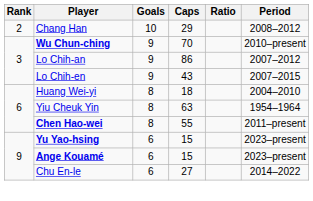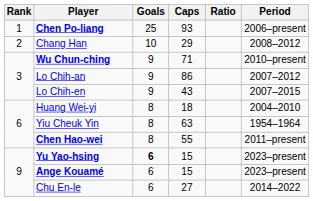 <table class="wikitable sortable" style="text-align:center;">
 <tr>
 <th width=30px>Rank</th>
 <th style="width:150px;">Player</th>
 <th width=50px>Goals</th>
 <th width=50px>Caps</th>
 <th width=50px>Ratio</th>
 <th style="width:100px;">Period</th>
+</tr>
+<tr>
+<td>1</td>
+<td style="text-align:left;"><strong><a href='#'>Chen Po-liang</a></strong></td>
+<td>25</td>
+<td>93</td>
+<td></td>
+<td>2006–present</td>
 </tr>
 <tr>
 <td>2</td>
 <td style="text-align:left;"><a href='#'>Chang Han</a></td>
 <td>10</td>
 <td>29</td>
 <td></td>
 <td>2008–2012</td>
 </tr>
 <tr>
 <td rowspan=3>3</td>
 <td style="text-align:left;"><strong><a href='#'>Wu Chun-ching</a></strong></td>
 <td>9</td>
-<td>70</td>
+<td>71</td>
 <td></td>
 <td>2010–present</td>
 </tr>
 <tr>
 <td style="text-align:left;"><a href='#'>Lo Chih-an</a></td>
 <td>9</td>
 <td>86</td>
 <td></td>
 <td>2007–2012</td>
 </tr>
 <tr>
 <td style="text-align:left;"><a href='#'>Lo Chih-en</a></td>
 <td>9</td>
 <td>43</td>
 <td></td>
 <td>2007–2015</td>
 </tr>
 <tr>
 <td rowspan=3>6</td>
 <td style="text-align:left;"><a href='#'>Huang Wei-yi</a></td>
 <td>8</td>
 <td>18</td>
 <td></td>
 <td>2004–2010</td>
 </tr>
 <tr>
 <td style="text-align:left;"><a href='#'>Yiu Cheuk Yin</a></td>
 <td>8</td>
 <td>63</td>
 <td></td>
 <td>1954–1964</td>
 </tr>
 <tr>
 <td style="text-align:left;"><strong><a href='#'>Chen Hao-wei</a></strong></td>
 <td>8</td>
 <td>55</td>
 <td></td>
 <td>2011–present</td>
 </tr>
 <tr>
 <td rowspan=3>9</td>
 <td style="text-align:left;"><strong><a href='#'>Yu Yao-hsing</a></strong></td>
-<td>6</td>
+<td><strong>6</strong></td>
 <td>15</td>
 <td></td>
 <td>2023–present</td>
 </tr>
 <tr>
 <td style="text-align:left;"><strong><a href='#'>Ange Kouamé</a></strong></td>
 <td>6</td>
 <td>15</td>
 <td></td>
 <td>2023–present</td>
 </tr>
 <tr>
 <td style="text-align:left;"><a href='#'>Chu En-le</a></td>
 <td>6</td>
 <td>27</td>
 <td></td>
 <td>2014–2022</td>
 </tr>
 </table>
